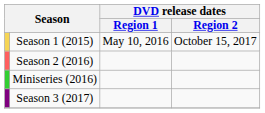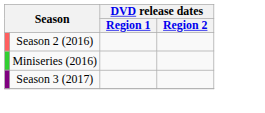 <table class="wikitable" style="text-align:center;">
 <tr>
 <th scope="col" style="padding: 0px 8px" colspan="2" rowspan="2">Season</th>
 <th scope="col" style="padding: 0px 8px" colspan="2"><a href='#'>DVD</a> release dates</th>
 </tr>
 <tr>
 <th scope="col" style="padding: 0px 8px"><a href='#'>Region 1</a></th>
 <th scope="col" style="padding: 0px 8px"><a href='#'>Region 2</a></th>
-</tr>
-<tr>
-<td style="background:#f6d555"></td>
-<td scope="row">Season 1 (2015)</td>
-<td>May 10, 2016</td>
-<td>October 15, 2017</td>
 </tr>
 <tr>
 <td style="background:#FF5F5F"></td>
 <td>Season 2 (2016)</td>
 <td></td>
 <td></td>
 </tr>
 <tr>
 <td style="background:#32CF32"></td>
 <td>Miniseries (2016)</td>
 <td></td>
 <td></td>
 </tr>
 <tr>
 <td style="background:#800080"></td>
 <td>Season 3 (2017)</td>
 <td></td>
 <td></td>
 </tr>
 <tr>
 </tr>
 </table>
